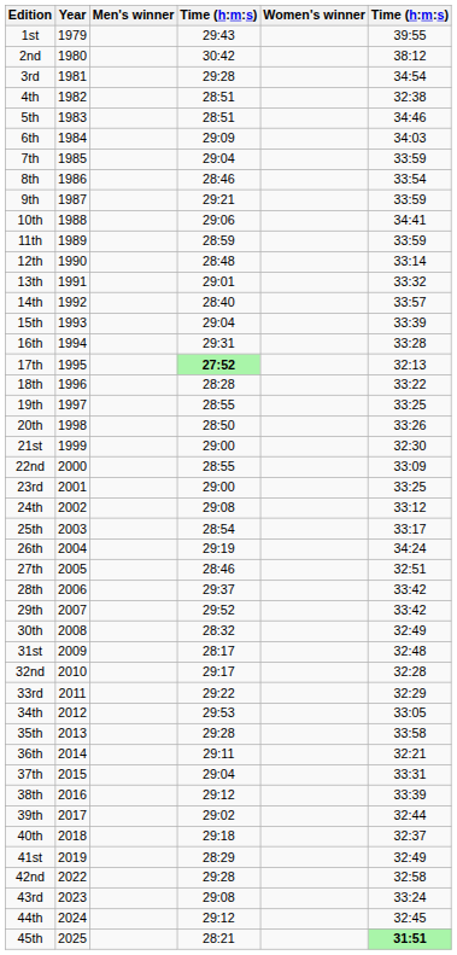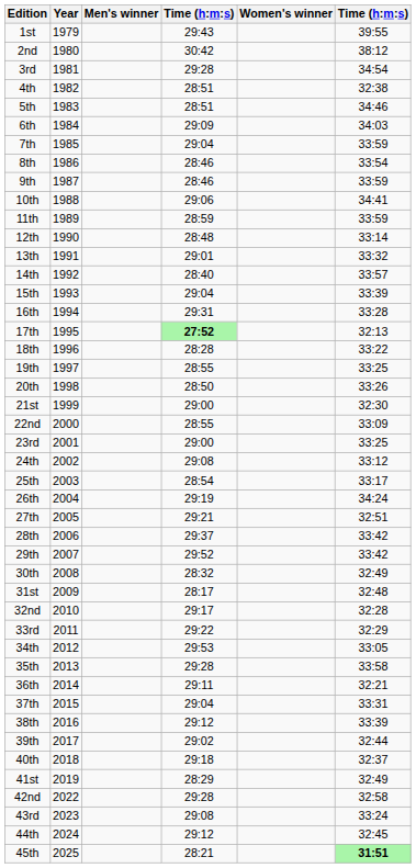 <table class="wikitable sortable" style="text-align:center">
 <tr>
 <th class=unsortable>Edition</th>
 <th>Year</th>
 <th class=unsortable>Men's winner</th>
 <th>Time (<a href='#'>h</a>:<a href='#'>m</a>:<a href='#'>s</a>)</th>
 <th class=unsortable>Women's winner</th>
 <th>Time (<a href='#'>h</a>:<a href='#'>m</a>:<a href='#'>s</a>)</th>
 </tr>
 <tr>
 <td>1st</td>
 <td>1979</td>
 <td align=left></td>
 <td>29:43</td>
 <td align=left></td>
 <td>39:55</td>
 </tr>
 <tr>
 <td>2nd</td>
 <td>1980</td>
 <td align=left></td>
 <td>30:42</td>
 <td align=left></td>
 <td>38:12</td>
 </tr>
 <tr>
 <td>3rd</td>
 <td>1981</td>
 <td align=left></td>
 <td>29:28</td>
 <td align=left></td>
 <td>34:54</td>
 </tr>
 <tr>
 <td>4th</td>
 <td>1982</td>
 <td align=left></td>
 <td>28:51</td>
 <td align=left></td>
 <td>32:38</td>
 </tr>
 <tr>
 <td>5th</td>
 <td>1983</td>
 <td align=left></td>
 <td>28:51</td>
 <td align=left></td>
 <td>34:46</td>
 </tr>
 <tr>
 <td>6th</td>
 <td>1984</td>
 <td align=left></td>
 <td>29:09</td>
 <td align=left></td>
 <td>34:03</td>
 </tr>
 <tr>
 <td>7th</td>
 <td>1985</td>
 <td align=left></td>
 <td>29:04</td>
 <td align=left></td>
 <td>33:59</td>
 </tr>
 <tr>
 <td>8th</td>
 <td>1986</td>
 <td align=left></td>
 <td>28:46</td>
 <td align=left></td>
 <td>33:54</td>
 </tr>
 <tr>
 <td>9th</td>
 <td>1987</td>
 <td align=left></td>
-<td>29:21</td>
+<td>28:46</td>
 <td align=left></td>
 <td>33:59</td>
 </tr>
 <tr>
 <td>10th</td>
 <td>1988</td>
 <td align=left></td>
 <td>29:06</td>
 <td align=left></td>
 <td>34:41</td>
 </tr>
 <tr>
 <td>11th</td>
 <td>1989</td>
 <td align=left></td>
 <td>28:59</td>
 <td align=left></td>
 <td>33:59</td>
 </tr>
 <tr>
 <td>12th</td>
 <td>1990</td>
 <td align=left></td>
 <td>28:48</td>
 <td align=left></td>
 <td>33:14</td>
 </tr>
 <tr>
 <td>13th</td>
 <td>1991</td>
 <td align=left></td>
 <td>29:01</td>
 <td align=left></td>
 <td>33:32</td>
 </tr>
 <tr>
 <td>14th</td>
 <td>1992</td>
 <td align=left></td>
 <td>28:40</td>
 <td align=left></td>
 <td>33:57</td>
 </tr>
 <tr>
 <td>15th</td>
 <td>1993</td>
 <td align=left></td>
 <td>29:04</td>
 <td align=left></td>
 <td>33:39</td>
 </tr>
 <tr>
 <td>16th</td>
 <td>1994</td>
 <td align=left></td>
 <td>29:31</td>
 <td align=left></td>
 <td>33:28</td>
 </tr>
 <tr>
 <td>17th</td>
 <td>1995</td>
 <td align=left></td>
 <td bgcolor=#A9F5A9><strong>27:52</strong></td>
 <td align=left></td>
 <td>32:13</td>
 </tr>
 <tr>
 <td>18th</td>
 <td>1996</td>
 <td align=left></td>
 <td>28:28</td>
 <td align=left></td>
 <td>33:22</td>
 </tr>
 <tr>
 <td>19th</td>
 <td>1997</td>
 <td align=left></td>
 <td>28:55</td>
 <td align=left></td>
 <td>33:25</td>
 </tr>
 <tr>
 <td>20th</td>
 <td>1998</td>
 <td align=left></td>
 <td>28:50</td>
 <td align=left></td>
 <td>33:26</td>
 </tr>
 <tr>
 <td>21st</td>
 <td>1999</td>
 <td align=left></td>
 <td>29:00</td>
 <td align=left></td>
 <td>32:30</td>
 </tr>
 <tr>
 <td>22nd</td>
 <td>2000</td>
 <td align=left></td>
 <td>28:55</td>
 <td align=left></td>
 <td>33:09</td>
 </tr>
 <tr>
 <td>23rd</td>
 <td>2001</td>
 <td align=left></td>
 <td>29:00</td>
 <td align=left></td>
 <td>33:25</td>
 </tr>
 <tr>
 <td>24th</td>
 <td>2002</td>
 <td align=left></td>
 <td>29:08</td>
 <td align=left></td>
 <td>33:12</td>
 </tr>
 <tr>
 <td>25th</td>
 <td>2003</td>
 <td align=left></td>
 <td>28:54</td>
 <td align=left></td>
 <td>33:17</td>
 </tr>
 <tr>
 <td>26th</td>
 <td>2004</td>
 <td align=left></td>
 <td>29:19</td>
 <td align=left></td>
 <td>34:24</td>
 </tr>
 <tr>
 <td>27th</td>
 <td>2005</td>
 <td align=left></td>
-<td>28:46</td>
+<td>29:21</td>
 <td align=left></td>
 <td>32:51</td>
 </tr>
 <tr>
 <td>28th</td>
 <td>2006</td>
 <td align=left></td>
 <td>29:37</td>
 <td align=left></td>
 <td>33:42</td>
 </tr>
 <tr>
 <td>29th</td>
 <td>2007</td>
 <td align=left></td>
 <td>29:52</td>
 <td align=left></td>
 <td>33:42</td>
 </tr>
 <tr>
 <td>30th</td>
 <td>2008</td>
 <td align=left></td>
 <td>28:32</td>
 <td align=left></td>
 <td>32:49</td>
 </tr>
 <tr>
 <td>31st</td>
 <td>2009</td>
 <td align=left></td>
 <td>28:17</td>
 <td align=left></td>
 <td>32:48</td>
 </tr>
 <tr>
 <td>32nd</td>
 <td>2010</td>
 <td align=left></td>
 <td>29:17</td>
 <td align=left></td>
 <td>32:28</td>
 </tr>
 <tr>
 <td>33rd</td>
 <td>2011</td>
 <td align=left></td>
 <td>29:22</td>
 <td align=left></td>
 <td>32:29</td>
 </tr>
 <tr>
 <td>34th</td>
 <td>2012</td>
 <td align=left></td>
 <td>29:53</td>
 <td align=left></td>
 <td>33:05</td>
 </tr>
 <tr>
 <td>35th</td>
 <td>2013</td>
 <td align=left></td>
 <td>29:28</td>
 <td align=left></td>
 <td>33:58</td>
 </tr>
 <tr>
 <td>36th</td>
 <td>2014</td>
 <td align=left></td>
 <td>29:11</td>
 <td align=left></td>
 <td>32:21</td>
 </tr>
 <tr>
 <td>37th</td>
 <td>2015</td>
 <td align=left></td>
 <td>29:04</td>
 <td align=left></td>
 <td>33:31</td>
 </tr>
 <tr>
 <td>38th</td>
 <td>2016</td>
 <td align=left></td>
 <td>29:12</td>
 <td align=left></td>
 <td>33:39</td>
 </tr>
 <tr>
 <td>39th</td>
 <td>2017</td>
 <td align=left></td>
 <td>29:02</td>
 <td align=left></td>
 <td>32:44</td>
 </tr>
 <tr>
 <td>40th</td>
 <td>2018</td>
 <td align=left></td>
 <td>29:18</td>
 <td align=left></td>
 <td>32:37</td>
 </tr>
 <tr>
 <td>41st</td>
 <td>2019</td>
 <td align=left></td>
 <td>28:29</td>
 <td align=left></td>
 <td>32:49</td>
 </tr>
 <tr>
 <td>42nd</td>
 <td>2022</td>
 <td align=left></td>
 <td>29:28</td>
 <td align=left></td>
 <td>32:58</td>
 </tr>
 <tr>
 <td>43rd</td>
 <td>2023</td>
 <td align=left></td>
 <td>29:08</td>
 <td align=left></td>
 <td>33:24</td>
 </tr>
 <tr>
 <td>44th</td>
 <td>2024</td>
 <td align=left></td>
 <td>29:12</td>
 <td align=left></td>
 <td>32:45</td>
 </tr>
 <tr>
 <td>45th</td>
 <td>2025</td>
 <td align="left"></td>
 <td>28:21</td>
 <td align="left"></td>
 <td bgcolor=#A9F5A9><strong>31:51</strong></td>
 </tr>
 </table>
